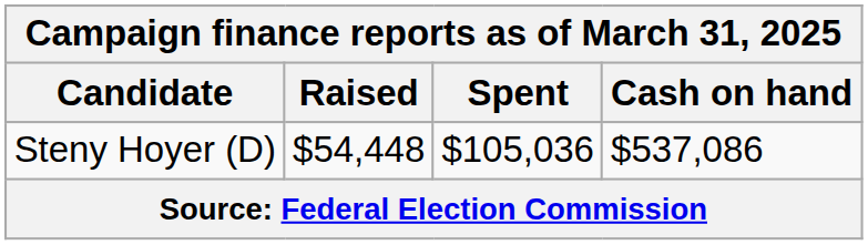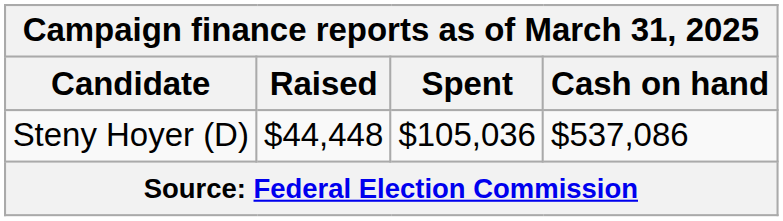 <table class="wikitable sortable">
 <tr>
 <th colspan=4>Campaign finance reports as of March 31, 2025</th>
 </tr>
 <tr style="text-align:center;">
 <th>Candidate</th>
 <th>Raised</th>
 <th>Spent</th>
 <th>Cash on hand</th>
 </tr>
 <tr>
 <td>Steny Hoyer (D)</td>
-<td>$54,448</td>
+<td>$44,448</td>
 <td>$105,036</td>
 <td>$537,086</td>
 </tr>
 <tr>
 <th colspan="4"><small>Source: <a href='#'>Federal Election Commission</a></small></th>
 </tr>
 </table>
